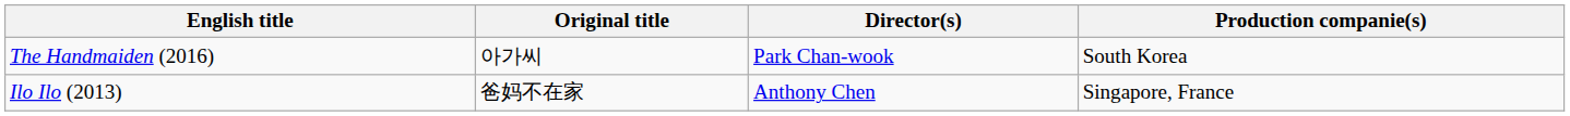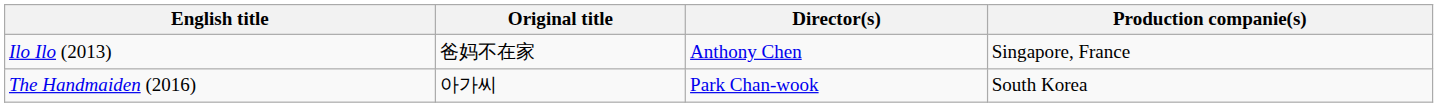 <table class="wikitable" style="width:95%; margin-bottom:2px">
 <tr>
 <th>English title</th>
 <th>Original title</th>
 <th>Director(s)</th>
 <th>Production companie(s)</th>
 </tr>
 <tr>
+<td><em><a href='#'>Ilo Ilo</a></em> (2013)</td>
+<td>爸妈不在家</td>
+<td><a href='#'>Anthony Chen</a></td>
+<td>Singapore, France</td>
+</tr>
+<tr>
 <td><em><a href='#'>The Handmaiden</a></em> (2016)</td>
 <td>아가씨</td>
 <td><a href='#'>Park Chan-wook</a></td>
 <td>South Korea</td>
 </tr>
-<tr>
-<td><em><a href='#'>Ilo Ilo</a></em> (2013)</td>
-<td>爸妈不在家</td>
-<td><a href='#'>Anthony Chen</a></td>
-<td>Singapore, France</td>
-</tr>
 </table>
